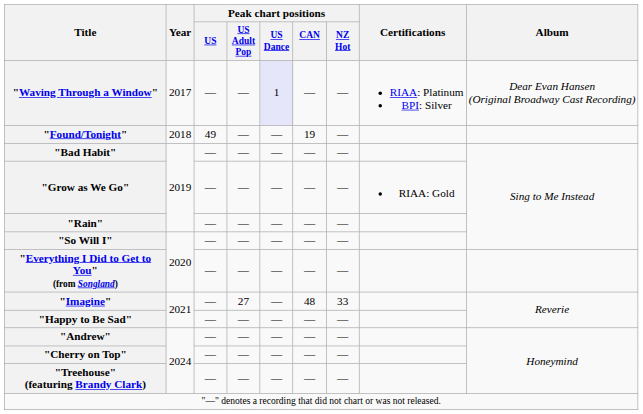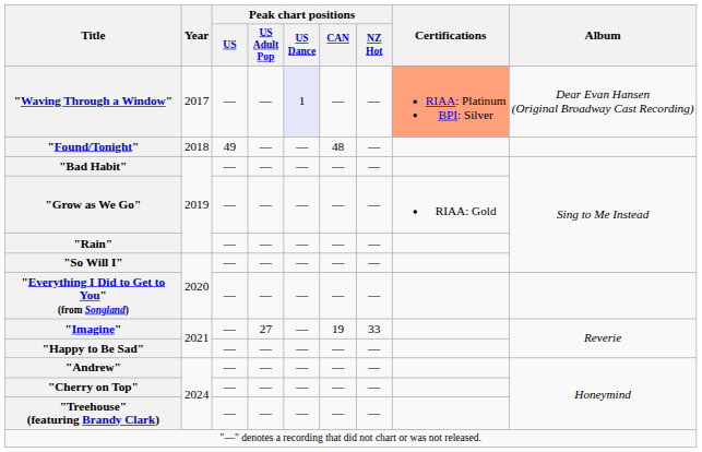 <table class="wikitable plainrowheaders" style="text-align:center;">
 <tr>
 <th scope="col" rowspan="2" style="width:14em;">Title</th>
 <th scope="col" rowspan="2" style="width:1em;">Year</th>
 <th scope="col" colspan="5">Peak chart positions</th>
 <th scope="col" rowspan="2">Certifications</th>
 <th scope="col" rowspan="2">Album</th>
 </tr>
 <tr>
 <th scope="col" style="width:3em;font-size:85%;"><a href='#'>US</a><br></th>
 <th scope="col" style="width:3em;font-size:85%;"><a href='#'>US<br>Adult<br>Pop</a><br></th>
 <th scope="col" style="width:3em;font-size:85%;"><a href='#'>US Dance</a><br></th>
 <th scope="col" style="width:3em;font-size:85%;"><a href='#'>CAN<br></a><br></th>
 <th scope="col" style="width:3em;font-size:85%;"><a href='#'>NZ<br>Hot</a><br></th>
 </tr>
 <tr>
 <th scope="row">"<a href='#'>Waving Through a Window</a>"</th>
 <td>2017</td>
 <td>—</td>
 <td>—</td>
 <td style="background: lavender;">1</td>
 <td>—</td>
 <td>—</td>
-<td><br><ul><li><a href='#'>RIAA</a>: Platinum</li><li><a href='#'>BPI</a>: Silver</li></ul></td>
+<td style="background: lightsalmon;"><br><ul><li><a href='#'>RIAA</a>: Platinum</li><li><a href='#'>BPI</a>: Silver</li></ul></td>
 <td><em>Dear Evan Hansen<br>(Original Broadway Cast Recording)</em></td>
 </tr>
 <tr>
 <th scope="row">"<a href='#'>Found/Tonight</a>"<br></th>
 <td>2018</td>
 <td>49</td>
 <td>—</td>
 <td>—</td>
-<td>19</td>
+<td>48</td>
 <td>—</td>
 <td></td>
 <td></td>
 </tr>
 <tr>
 <th scope="row">"Bad Habit"</th>
 <td rowspan="3">2019</td>
 <td>—</td>
 <td>—</td>
 <td>—</td>
 <td>—</td>
 <td>—</td>
 <td></td>
 <td rowspan="4"><em>Sing to Me Instead</em></td>
 </tr>
 <tr>
 <th scope="row">"Grow as We Go"</th>
 <td>—</td>
 <td>—</td>
 <td>—</td>
 <td>—</td>
 <td>—</td>
 <td><br><ul><li>RIAA: Gold</li></ul></td>
 </tr>
 <tr>
 <th scope="row">"Rain"</th>
 <td>—</td>
 <td>—</td>
 <td>—</td>
 <td>—</td>
 <td>—</td>
 <td></td>
 </tr>
 <tr>
 <th scope="row">"So Will I"</th>
 <td rowspan="2">2020</td>
 <td>—</td>
 <td>—</td>
 <td>—</td>
 <td>—</td>
 <td>—</td>
 <td></td>
 </tr>
 <tr>
 <th scope="row">"<a href='#'>Everything I Did to Get to You</a>"<br><small>(from <em><a href='#'>Songland</a></em>)</small></th>
 <td>—</td>
 <td>—</td>
 <td>—</td>
 <td>—</td>
 <td>—</td>
 <td></td>
 <td></td>
 </tr>
 <tr>
 <th scope="row">"<a href='#'>Imagine</a>"<br></th>
 <td rowspan="2">2021</td>
 <td>—</td>
 <td>27</td>
 <td>—</td>
-<td>48</td>
+<td>19</td>
 <td>33</td>
 <td></td>
 <td rowspan="2"><em>Reverie</em></td>
 </tr>
 <tr>
 <th scope="row">"Happy to Be Sad"</th>
 <td>—</td>
 <td>—</td>
 <td>—</td>
 <td>—</td>
 <td>—</td>
 <td></td>
 </tr>
 <tr>
 <th scope="row">"Andrew"</th>
 <td rowspan="3">2024</td>
 <td>—</td>
 <td>—</td>
 <td>—</td>
 <td>—</td>
 <td>—</td>
 <td></td>
 <td rowspan="3"><em>Honeymind</em></td>
 </tr>
 <tr>
 <th scope="row">"Cherry on Top"</th>
 <td>—</td>
 <td>—</td>
 <td>—</td>
 <td>—</td>
 <td>—</td>
 <td></td>
 </tr>
 <tr>
 <th scope="row">"Treehouse" <br> (featuring <a href='#'>Brandy Clark</a>)</th>
 <td>—</td>
 <td>—</td>
 <td>—</td>
 <td>—</td>
 <td>—</td>
 <td></td>
 </tr>
 <tr>
 <td colspan="9" style="font-size:85%">"—" denotes a recording that did not chart or was not released.</td>
 </tr>
 </table>
